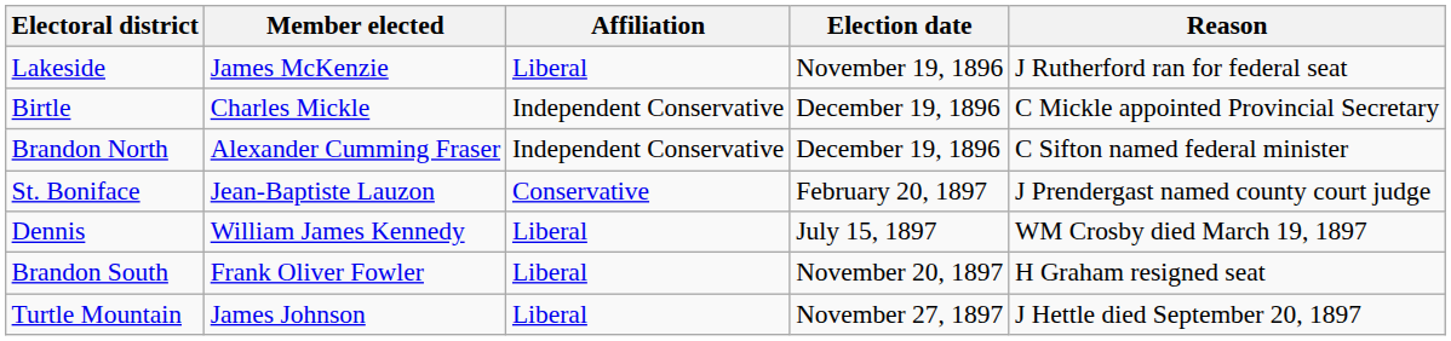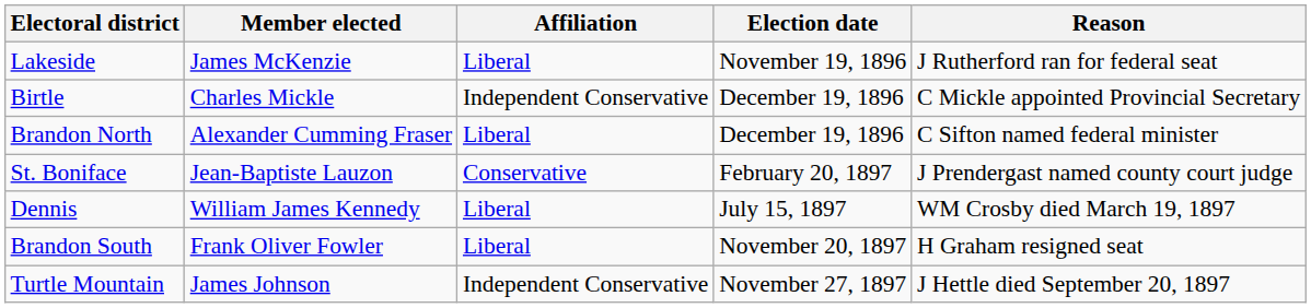 <table class="wikitable sortable">
 <tr>
 <th>Electoral district</th>
 <th>Member elected</th>
 <th>Affiliation</th>
 <th>Election date</th>
 <th>Reason</th>
 </tr>
 <tr>
 <td><a href='#'>Lakeside</a></td>
 <td><a href='#'>James McKenzie</a></td>
 <td><a href='#'>Liberal</a></td>
 <td>November 19, 1896</td>
 <td>J Rutherford ran for federal seat</td>
 </tr>
 <tr>
 <td><a href='#'>Birtle</a></td>
 <td><a href='#'>Charles Mickle</a></td>
 <td>Independent Conservative</td>
 <td>December 19, 1896</td>
 <td>C Mickle appointed Provincial Secretary</td>
 </tr>
 <tr>
 <td><a href='#'>Brandon North</a></td>
 <td><a href='#'>Alexander Cumming Fraser</a></td>
-<td>Independent Conservative</td>
+<td><a href='#'>Liberal</a></td>
 <td>December 19, 1896</td>
 <td>C Sifton named federal minister</td>
 </tr>
 <tr>
 <td><a href='#'>St. Boniface</a></td>
 <td><a href='#'>Jean-Baptiste Lauzon</a></td>
 <td><a href='#'>Conservative</a></td>
 <td>February 20, 1897</td>
 <td>J Prendergast named county court judge</td>
 </tr>
 <tr>
 <td><a href='#'>Dennis</a></td>
 <td><a href='#'>William James Kennedy</a></td>
 <td><a href='#'>Liberal</a></td>
 <td>July 15, 1897</td>
 <td>WM Crosby died March 19, 1897</td>
 </tr>
 <tr>
 <td><a href='#'>Brandon South</a></td>
 <td><a href='#'>Frank Oliver Fowler</a></td>
 <td><a href='#'>Liberal</a></td>
 <td>November 20, 1897</td>
 <td>H Graham resigned seat</td>
 </tr>
 <tr>
 <td><a href='#'>Turtle Mountain</a></td>
 <td><a href='#'>James Johnson</a></td>
-<td><a href='#'>Liberal</a></td>
+<td>Independent Conservative</td>
 <td>November 27, 1897</td>
 <td>J Hettle died September 20, 1897</td>
 </tr>
 </table>
